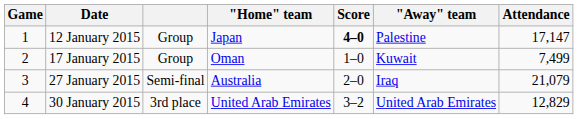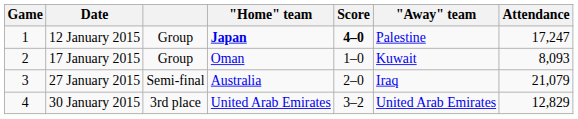 <table class="wikitable plainrowheaders" style="text-align:center;">
 <tr>
 <th scope="col">Game </th>
 <th scope="col">Date</th>
 <th scope="col"></th>
 <th scope="col">"Home" team</th>
 <th scope="col">Score</th>
 <th scope="col">"Away" team</th>
 <th scope="col">Attendance</th>
 </tr>
 <tr>
 <td scope="row">1</td>
 <td>12 January 2015</td>
 <td>Group</td>
-<td style="text-align:left;"> <a href='#'>Japan</a></td>
+<td style="text-align:left;"><strong> <a href='#'>Japan</a></strong></td>
 <td><strong>4–0</strong></td>
 <td style="text-align:left;"> <a href='#'>Palestine</a></td>
-<td style="text-align:right;">17,147</td>
+<td style="text-align:right;">17,247</td>
 </tr>
 <tr>
 <td scope="row">2</td>
 <td>17 January 2015</td>
 <td>Group</td>
 <td style="text-align:left;"> <a href='#'>Oman</a></td>
 <td>1–0</td>
 <td style="text-align:left;"> <a href='#'>Kuwait</a></td>
-<td style="text-align:right;">7,499</td>
+<td style="text-align:right;">8,093</td>
 </tr>
 <tr>
 <td scope="row">3</td>
 <td>27 January 2015</td>
 <td>Semi-final</td>
 <td style="text-align:left;"> <a href='#'>Australia</a></td>
 <td>2–0</td>
 <td style="text-align:left;"> <a href='#'>Iraq</a></td>
 <td style="text-align:right;">21,079</td>
 </tr>
 <tr>
 <td scope="row">4</td>
 <td>30 January 2015</td>
 <td>3rd place</td>
 <td style="text-align:left;"> <a href='#'>United Arab Emirates</a></td>
 <td>3–2</td>
 <td style="text-align:left;"> <a href='#'>United Arab Emirates</a></td>
 <td style="text-align:right;">12,829</td>
 </tr>
 </table>
